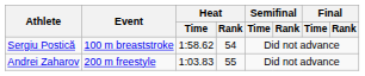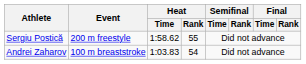 <table class=wikitable style="font-size:90%">
 <tr>
 <th rowspan="2">Athlete</th>
 <th rowspan="2">Event</th>
 <th colspan="2">Heat</th>
 <th colspan="2">Semifinal</th>
 <th colspan="2">Final</th>
 </tr>
 <tr style="font-size:95%">
 <th>Time</th>
 <th>Rank</th>
 <th>Time</th>
 <th>Rank</th>
 <th>Time</th>
 <th>Rank</th>
 </tr>
 <tr align=center>
 <td align=left><a href='#'>Sergiu Postică</a></td>
-<td align=left><a href='#'>100 m breaststroke</a></td>
+<td align=left><a href='#'>200 m freestyle</a></td>
 <td>1:58.62</td>
-<td>54</td>
+<td>55</td>
 <td colspan=4>Did not advance</td>
 </tr>
 <tr align=center>
 <td align=left><a href='#'>Andrei Zaharov</a></td>
-<td align=left><a href='#'>200 m freestyle</a></td>
+<td align=left><a href='#'>100 m breaststroke</a></td>
 <td>1:03.83</td>
-<td>55</td>
+<td>54</td>
 <td colspan=4>Did not advance</td>
 </tr>
 </table>
